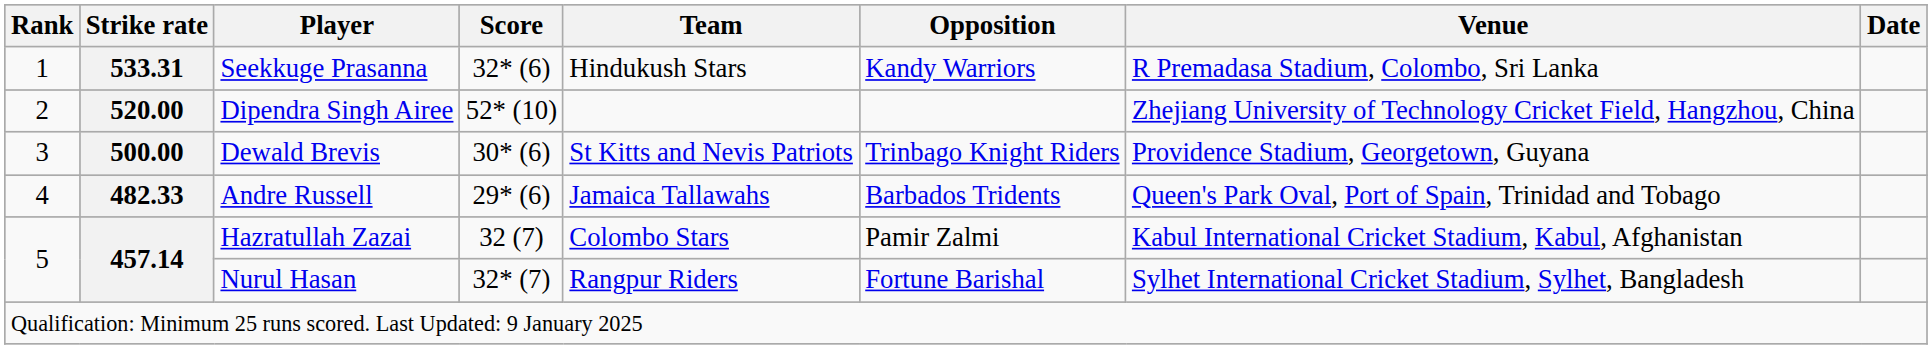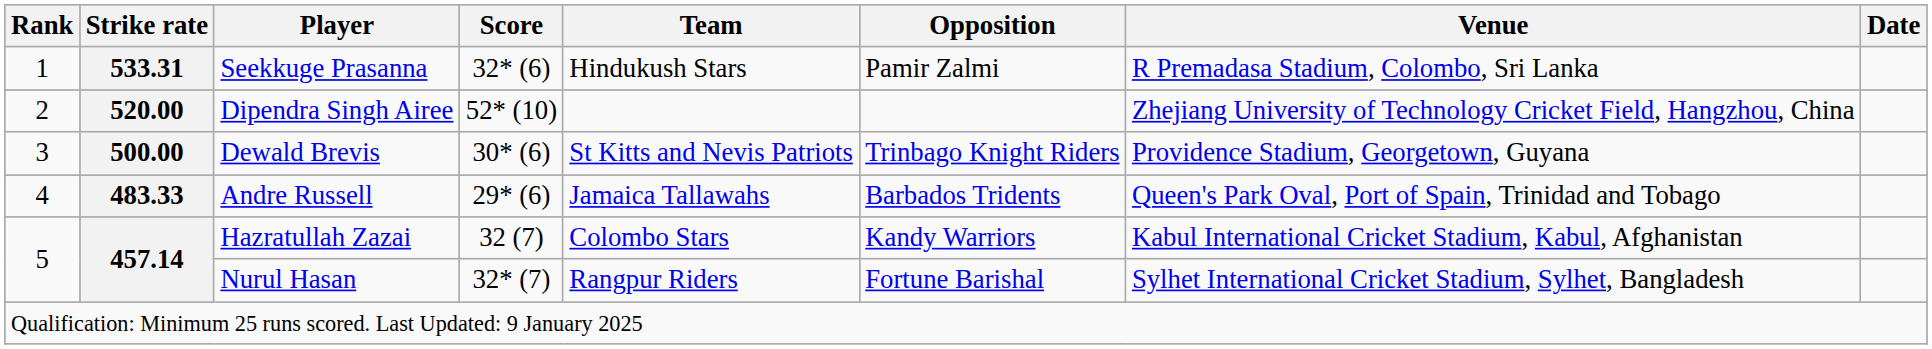 <table class="wikitable sortable">
 <tr>
 <th>Rank</th>
 <th>Strike rate</th>
 <th>Player</th>
 <th>Score</th>
 <th>Team</th>
 <th>Opposition</th>
 <th>Venue</th>
 <th>Date</th>
 </tr>
 <tr>
 <td align=center>1</td>
 <th scope=row style=text-align:center;>533.31</th>
 <td> <a href='#'>Seekkuge Prasanna</a></td>
 <td align=center>32* (6)</td>
 <td>Hindukush Stars</td>
-<td><a href='#'>Kandy Warriors</a></td>
+<td>Pamir Zalmi</td>
 <td><a href='#'>R Premadasa Stadium</a>, <a href='#'>Colombo</a>, Sri Lanka</td>
 <td></td>
 </tr>
 <tr>
 <td align=center>2</td>
 <th scope=row style=text-align:center;>520.00</th>
 <td> <a href='#'>Dipendra Singh Airee</a></td>
 <td align=center>52* (10)</td>
 <td></td>
 <td></td>
 <td><a href='#'>Zhejiang University of Technology Cricket Field</a>, <a href='#'>Hangzhou</a>, China</td>
 <td></td>
 </tr>
 <tr>
 <td align=center>3</td>
 <th scope=row style=text-align:center;>500.00</th>
 <td> <a href='#'>Dewald Brevis</a></td>
 <td align=center>30* (6)</td>
 <td><a href='#'>St Kitts and Nevis Patriots</a></td>
 <td><a href='#'>Trinbago Knight Riders</a></td>
 <td><a href='#'>Providence Stadium</a>, <a href='#'>Georgetown</a>, Guyana</td>
 <td></td>
 </tr>
 <tr>
 <td align=center>4</td>
-<th scope=row style=text-align:center;>482.33</th>
+<th scope=row style=text-align:center;>483.33</th>
 <td> <a href='#'>Andre Russell</a></td>
 <td align=center>29* (6)</td>
 <td><a href='#'>Jamaica Tallawahs</a></td>
 <td><a href='#'>Barbados Tridents</a></td>
 <td><a href='#'>Queen's Park Oval</a>, <a href='#'>Port of Spain</a>, Trinidad and Tobago</td>
 <td></td>
 </tr>
 <tr>
 <td rowspan="2" align="center">5</td>
 <th rowspan="2" scope="row" style="text-align:center;">457.14</th>
 <td> <a href='#'>Hazratullah Zazai</a></td>
 <td align=center>32 (7)</td>
 <td><a href='#'>Colombo Stars</a></td>
-<td>Pamir Zalmi</td>
+<td><a href='#'>Kandy Warriors</a></td>
 <td><a href='#'>Kabul International Cricket Stadium</a>, <a href='#'>Kabul</a>, Afghanistan</td>
 <td></td>
 </tr>
 <tr>
 <td> <a href='#'>Nurul Hasan</a></td>
 <td align=center>32* (7)</td>
 <td><a href='#'>Rangpur Riders</a></td>
 <td><a href='#'>Fortune Barishal</a></td>
 <td><a href='#'>Sylhet International Cricket Stadium</a>, <a href='#'>Sylhet</a>, Bangladesh</td>
 <td></td>
 </tr>
 <tr class=sortbottom>
 <td colspan="8"><small>Qualification: Minimum 25 runs scored. Last Updated: 9 January 2025</small></td>
 </tr>
 </table>
